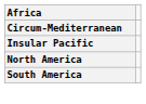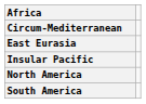 <table class="wikitable">
 <tr>
 <th style="text-align:left;white-space:nowrap;"> Africa</th>
 <td></td>
 </tr>
 <tr>
 <th style="text-align:left;white-space:nowrap;"> Circum-Mediterranean  </th>
+<td></td>
+</tr>
+<tr>
+<th style="text-align:left;white-space:nowrap;"> East Eurasia</th>
 <td></td>
 </tr>
 <tr>
 <th style="text-align:left;white-space:nowrap;"> Insular Pacific</th>
 <td></td>
 </tr>
 <tr>
 <th style="text-align:left;white-space:nowrap;"> North America</th>
 <td></td>
 </tr>
 <tr>
 <th style="text-align:left;white-space:nowrap;"> South America</th>
 <td></td>
 </tr>
 </table>
